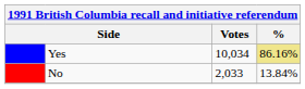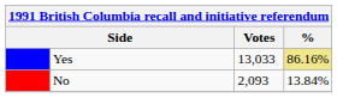 <table class="wikitable" style="clear:both">
 <tr style="background-color:#E9E9E9">
 <th colspan=4><a href='#'>1991 British Columbia recall and initiative referendum</a></th>
 </tr>
 <tr style="background-color:#E9E9E9">
 <th colspan=2 style="width: 130px">Side</th>
 <th style="width: 50px">Votes</th>
 <th style="width: 40px">%</th>
 </tr>
 <tr>
 <td bgcolor="blue"></td>
 <td>Yes</td>
-<td>10,034</td>
+<td>13,033</td>
 <td style="background: khaki;">86.16%</td>
 </tr>
 <tr>
 <td bgcolor="red"></td>
 <td>No</td>
-<td>2,033</td>
+<td>2,093</td>
 <td>13.84%</td>
 </tr>
 <tr>
 </tr>
 </table>
